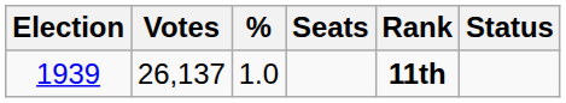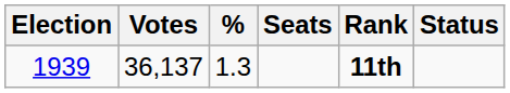 <table class=wikitable style=text-align:center>
 <tr>
 <th>Election</th>
 <th>Votes</th>
 <th>%</th>
 <th>Seats</th>
 <th>Rank</th>
 <th>Status</th>
 </tr>
 <tr>
 <td><a href='#'>1939</a></td>
-<td>26,137</td>
-<td>1.0</td>
+<td>36,137</td>
+<td>1.3</td>
 <td></td>
 <td><strong>11th</strong></td>
 <td></td>
 </tr>
 </table>
